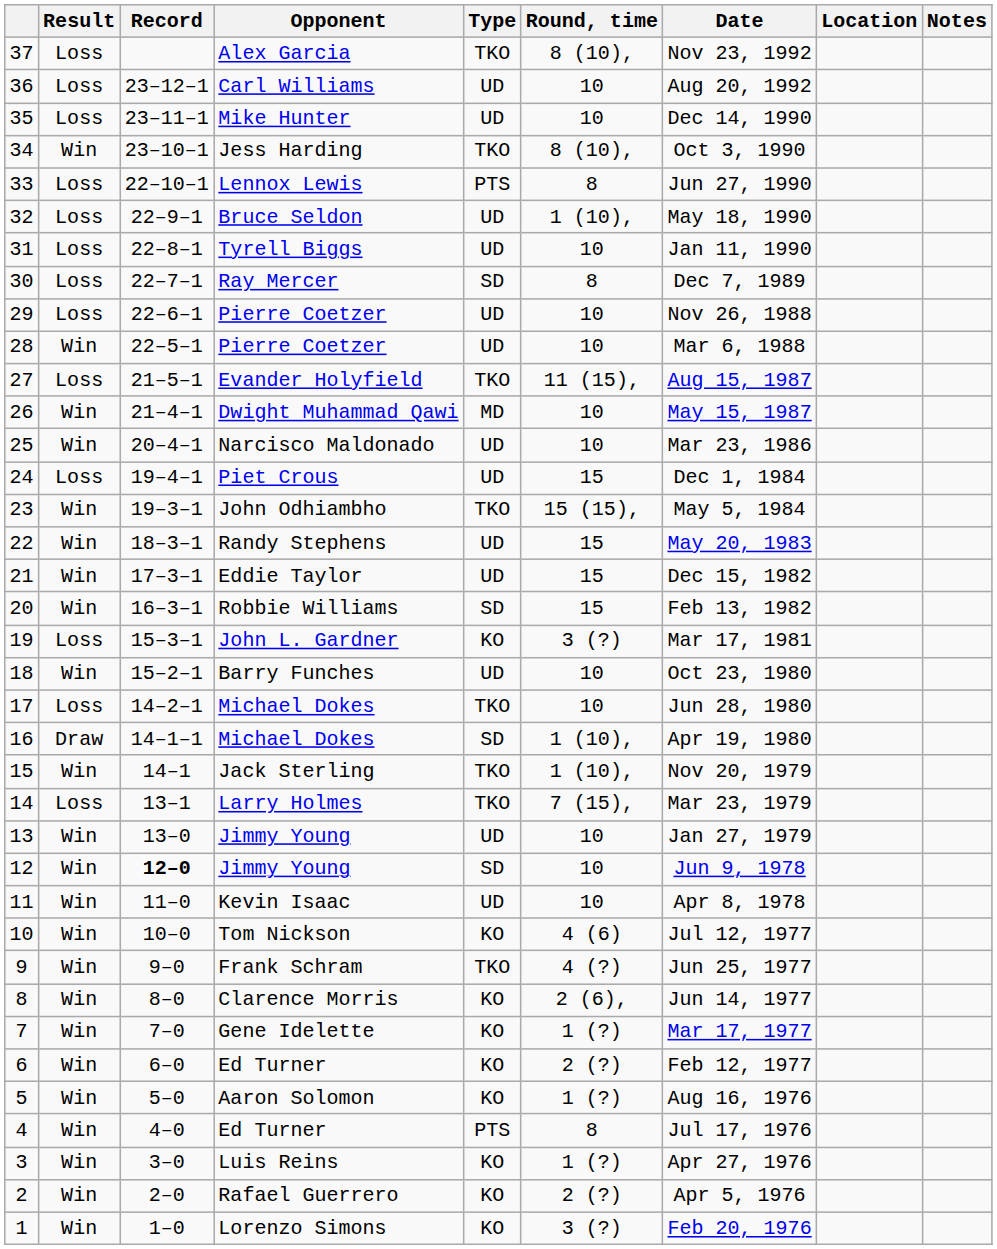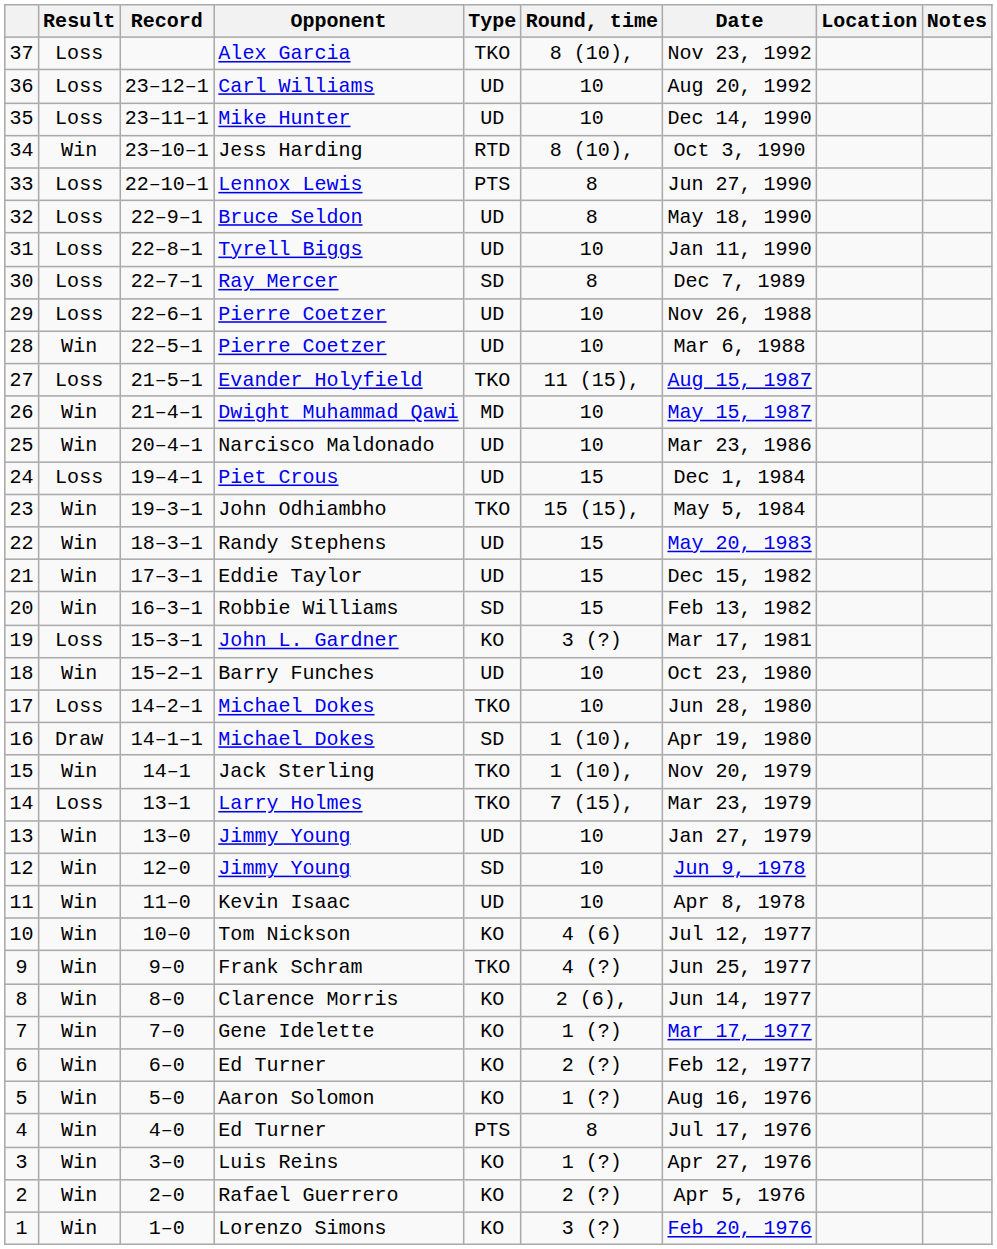 <table class="wikitable" style="text-align:center">
 <tr>
 <th></th>
 <th>Result</th>
 <th>Record</th>
 <th>Opponent</th>
 <th>Type</th>
 <th>Round, time</th>
 <th>Date</th>
 <th>Location</th>
 <th>Notes</th>
 </tr>
 <tr>
 <td>37</td>
 <td>Loss</td>
 <td></td>
 <td align=left><a href='#'>Alex Garcia</a></td>
 <td>TKO</td>
 <td>8 (10), </td>
 <td>Nov 23, 1992</td>
 <td align=left></td>
 <td align=left></td>
 </tr>
 <tr>
 <td>36</td>
 <td>Loss</td>
 <td>23–12–1</td>
 <td align=left><a href='#'>Carl Williams</a></td>
 <td>UD</td>
 <td>10</td>
 <td>Aug 20, 1992</td>
 <td align=left></td>
 <td align=left></td>
 </tr>
 <tr>
 <td>35</td>
 <td>Loss</td>
 <td>23–11–1</td>
 <td align=left><a href='#'>Mike Hunter</a></td>
 <td>UD</td>
 <td>10</td>
 <td>Dec 14, 1990</td>
 <td align=left></td>
 <td align=left></td>
 </tr>
 <tr>
 <td>34</td>
 <td>Win</td>
 <td>23–10–1</td>
 <td align=left>Jess Harding</td>
-<td>TKO</td>
+<td>RTD</td>
 <td>8 (10), </td>
 <td>Oct 3, 1990</td>
 <td align=left></td>
 <td></td>
 </tr>
 <tr>
 <td>33</td>
 <td>Loss</td>
 <td>22–10–1</td>
 <td align=left><a href='#'>Lennox Lewis</a></td>
 <td>PTS</td>
 <td>8</td>
 <td>Jun 27, 1990</td>
 <td align=left></td>
 <td align=left></td>
 </tr>
 <tr>
 <td>32</td>
 <td>Loss</td>
 <td>22–9–1</td>
 <td align=left><a href='#'>Bruce Seldon</a></td>
 <td>UD</td>
-<td>1 (10), </td>
+<td>8</td>
 <td>May 18, 1990</td>
 <td align=left></td>
 <td align=left></td>
 </tr>
 <tr>
 <td>31</td>
 <td>Loss</td>
 <td>22–8–1</td>
 <td align=left><a href='#'>Tyrell Biggs</a></td>
 <td>UD</td>
 <td>10</td>
 <td>Jan 11, 1990</td>
 <td align=left></td>
 <td align=left></td>
 </tr>
 <tr>
 <td>30</td>
 <td>Loss</td>
 <td>22–7–1</td>
 <td align=left><a href='#'>Ray Mercer</a></td>
 <td>SD</td>
 <td>8</td>
 <td>Dec 7, 1989</td>
 <td align=left></td>
 <td align=left></td>
 </tr>
 <tr>
 <td>29</td>
 <td>Loss</td>
 <td>22–6–1</td>
 <td align=left><a href='#'>Pierre Coetzer</a></td>
 <td>UD</td>
 <td>10</td>
 <td>Nov 26, 1988</td>
 <td align=left></td>
 <td align=left></td>
 </tr>
 <tr>
 <td>28</td>
 <td>Win</td>
 <td>22–5–1</td>
 <td align=left><a href='#'>Pierre Coetzer</a></td>
 <td>UD</td>
 <td>10</td>
 <td>Mar 6, 1988</td>
 <td align=left></td>
 <td align=left></td>
 </tr>
 <tr>
 <td>27</td>
 <td>Loss</td>
 <td>21–5–1</td>
 <td align=left><a href='#'>Evander Holyfield</a></td>
 <td>TKO</td>
 <td>11 (15), </td>
 <td><a href='#'>Aug 15, 1987</a></td>
 <td align=left></td>
 <td align=left></td>
 </tr>
 <tr>
 <td>26</td>
 <td>Win</td>
 <td>21–4–1</td>
 <td align=left><a href='#'>Dwight Muhammad Qawi</a></td>
 <td>MD</td>
 <td>10</td>
 <td><a href='#'>May 15, 1987</a></td>
 <td align=left></td>
 <td align=left></td>
 </tr>
 <tr>
 <td>25</td>
 <td>Win</td>
 <td>20–4–1</td>
 <td align=left>Narcisco Maldonado</td>
 <td>UD</td>
 <td>10</td>
 <td>Mar 23, 1986</td>
 <td align=left></td>
 <td align=left></td>
 </tr>
 <tr>
 <td>24</td>
 <td>Loss</td>
 <td>19–4–1</td>
 <td align=left><a href='#'>Piet Crous</a></td>
 <td>UD</td>
 <td>15</td>
 <td>Dec 1, 1984</td>
 <td align=left></td>
 <td align=left></td>
 </tr>
 <tr>
 <td>23</td>
 <td>Win</td>
 <td>19–3–1</td>
 <td align=left>John Odhiambho</td>
 <td>TKO</td>
 <td>15 (15), </td>
 <td>May 5, 1984</td>
 <td align=left></td>
 <td align=left></td>
 </tr>
 <tr>
 <td>22</td>
 <td>Win</td>
 <td>18–3–1</td>
 <td align=left>Randy Stephens</td>
 <td>UD</td>
 <td>15</td>
 <td><a href='#'>May 20, 1983</a></td>
 <td align=left></td>
 <td align=left></td>
 </tr>
 <tr>
 <td>21</td>
 <td>Win</td>
 <td>17–3–1</td>
 <td align=left>Eddie Taylor</td>
 <td>UD</td>
 <td>15</td>
 <td>Dec 15, 1982</td>
 <td align=left></td>
 <td align=left></td>
 </tr>
 <tr>
 <td>20</td>
 <td>Win</td>
 <td>16–3–1</td>
 <td align=left>Robbie Williams</td>
 <td>SD</td>
 <td>15</td>
 <td>Feb 13, 1982</td>
 <td align=left></td>
 <td align=left></td>
 </tr>
 <tr>
 <td>19</td>
 <td>Loss</td>
 <td>15–3–1</td>
 <td align=left><a href='#'>John L. Gardner</a></td>
 <td>KO</td>
 <td>3 (?)</td>
 <td>Mar 17, 1981</td>
 <td align=left></td>
 <td align=left></td>
 </tr>
 <tr>
 <td>18</td>
 <td>Win</td>
 <td>15–2–1</td>
 <td align=left>Barry Funches</td>
 <td>UD</td>
 <td>10</td>
 <td>Oct 23, 1980</td>
 <td align=left></td>
 <td align=left></td>
 </tr>
 <tr>
 <td>17</td>
 <td>Loss</td>
 <td>14–2–1</td>
 <td align=left><a href='#'>Michael Dokes</a></td>
 <td>TKO</td>
 <td>10</td>
 <td>Jun 28, 1980</td>
 <td align=left></td>
 <td align=left></td>
 </tr>
 <tr>
 <td>16</td>
 <td>Draw</td>
 <td>14–1–1</td>
 <td align=left><a href='#'>Michael Dokes</a></td>
 <td>SD</td>
 <td>1 (10), </td>
 <td>Apr 19, 1980</td>
 <td align=left></td>
 <td align=left></td>
 </tr>
 <tr>
 <td>15</td>
 <td>Win</td>
 <td>14–1</td>
 <td align=left>Jack Sterling</td>
 <td>TKO</td>
 <td>1 (10), </td>
 <td>Nov 20, 1979</td>
 <td align=left></td>
 <td align=left></td>
 </tr>
 <tr>
 <td>14</td>
 <td>Loss</td>
 <td>13–1</td>
 <td align=left><a href='#'>Larry Holmes</a></td>
 <td>TKO</td>
 <td>7 (15), </td>
 <td>Mar 23, 1979</td>
 <td align=left></td>
 <td align=left></td>
 </tr>
 <tr>
 <td>13</td>
 <td>Win</td>
 <td>13–0</td>
 <td align=left><a href='#'>Jimmy Young</a></td>
 <td>UD</td>
 <td>10</td>
 <td>Jan 27, 1979</td>
 <td align=left></td>
 <td align=left></td>
 </tr>
 <tr>
 <td>12</td>
 <td>Win</td>
-<td><strong>12–0</strong></td>
+<td>12–0</td>
 <td align=left><a href='#'>Jimmy Young</a></td>
 <td>SD</td>
 <td>10</td>
 <td><a href='#'>Jun 9, 1978</a></td>
 <td align=left></td>
 <td align=left></td>
 </tr>
 <tr>
 <td>11</td>
 <td>Win</td>
 <td>11–0</td>
 <td align=left>Kevin Isaac</td>
 <td>UD</td>
 <td>10</td>
 <td>Apr 8, 1978</td>
 <td align=left></td>
 <td align=left></td>
 </tr>
 <tr>
 <td>10</td>
 <td>Win</td>
 <td>10–0</td>
 <td align=left>Tom Nickson</td>
 <td>KO</td>
 <td>4 (6)</td>
 <td>Jul 12, 1977</td>
 <td align=left></td>
 <td align=left></td>
 </tr>
 <tr>
 <td>9</td>
 <td>Win</td>
 <td>9–0</td>
 <td align=left>Frank Schram</td>
 <td>TKO</td>
 <td>4 (?)</td>
 <td>Jun 25, 1977</td>
 <td align=left></td>
 <td align=left></td>
 </tr>
 <tr>
 <td>8</td>
 <td>Win</td>
 <td>8–0</td>
 <td align=left>Clarence Morris</td>
 <td>KO</td>
 <td>2 (6), </td>
 <td>Jun 14, 1977</td>
 <td align=left></td>
 <td align=left></td>
 </tr>
 <tr>
 <td>7</td>
 <td>Win</td>
 <td>7–0</td>
 <td align=left>Gene Idelette</td>
 <td>KO</td>
 <td>1 (?)</td>
 <td><a href='#'>Mar 17, 1977</a></td>
 <td align=left></td>
 <td align=left></td>
 </tr>
 <tr>
 <td>6</td>
 <td>Win</td>
 <td>6–0</td>
 <td align=left>Ed Turner</td>
 <td>KO</td>
 <td>2 (?)</td>
 <td>Feb 12, 1977</td>
 <td align=left></td>
 <td align=left></td>
 </tr>
 <tr>
 <td>5</td>
 <td>Win</td>
 <td>5–0</td>
 <td align=left>Aaron Solomon</td>
 <td>KO</td>
 <td>1 (?)</td>
 <td>Aug 16, 1976</td>
 <td align=left></td>
 <td align=left></td>
 </tr>
 <tr>
 <td>4</td>
 <td>Win</td>
 <td>4–0</td>
 <td align=left>Ed Turner</td>
 <td>PTS</td>
 <td>8</td>
 <td>Jul 17, 1976</td>
 <td align=left></td>
 <td align=left></td>
 </tr>
 <tr>
 <td>3</td>
 <td>Win</td>
 <td>3–0</td>
 <td align=left>Luis Reins</td>
 <td>KO</td>
 <td>1 (?)</td>
 <td>Apr 27, 1976</td>
 <td align=left></td>
 <td align=left></td>
 </tr>
 <tr>
 <td>2</td>
 <td>Win</td>
 <td>2–0</td>
 <td align=left>Rafael Guerrero</td>
 <td>KO</td>
 <td>2 (?)</td>
 <td>Apr 5, 1976</td>
 <td align=left></td>
 <td align=left></td>
 </tr>
 <tr>
 <td>1</td>
 <td>Win</td>
 <td>1–0</td>
 <td align=left>Lorenzo Simons</td>
 <td>KO</td>
 <td>3 (?)</td>
 <td><a href='#'>Feb 20, 1976</a></td>
 <td align=left></td>
 <td align=left></td>
 </tr>
 <tr>
 </tr>
 </table>
